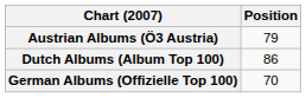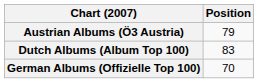 <table class="wikitable sortable plainrowheaders" style="text-align:center">
 <tr>
 <th scope="col">Chart (2007)</th>
 <th scope="col">Position</th>
 </tr>
 <tr>
 <th scope="row">Austrian Albums (Ö3 Austria)</th>
 <td>79</td>
 </tr>
 <tr>
 <th scope="row">Dutch Albums (Album Top 100)</th>
-<td>86</td>
+<td>83</td>
 </tr>
 <tr>
 <th scope="row">German Albums (Offizielle Top 100)</th>
 <td>70</td>
 </tr>
 </table>
